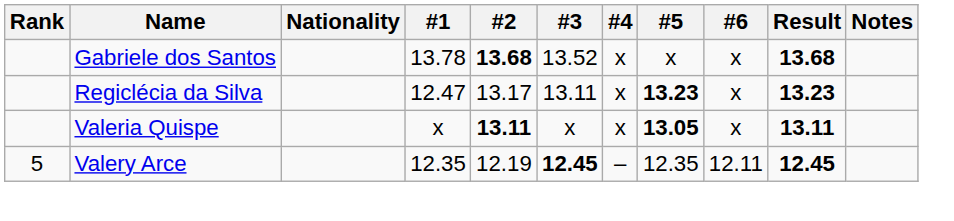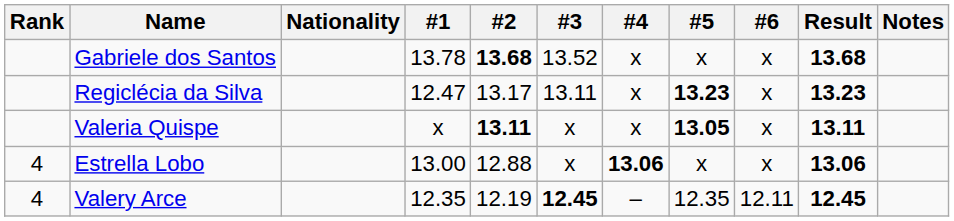 <table class="wikitable sortable" style="text-align:center">
 <tr>
 <th>Rank</th>
 <th>Name</th>
 <th>Nationality</th>
 <th>#1</th>
 <th>#2</th>
 <th>#3</th>
 <th>#4</th>
 <th>#5</th>
 <th>#6</th>
 <th>Result</th>
 <th>Notes</th>
 </tr>
 <tr>
 <td></td>
 <td align=left><a href='#'>Gabriele dos Santos</a></td>
 <td align=left></td>
 <td>13.78</td>
 <td><strong>13.68</strong></td>
 <td>13.52</td>
 <td>x</td>
 <td>x</td>
 <td>x</td>
 <td><strong>13.68</strong></td>
 <td></td>
 </tr>
 <tr>
 <td></td>
 <td align=left><a href='#'>Regiclécia da Silva</a></td>
 <td align=left></td>
 <td>12.47</td>
 <td>13.17</td>
 <td>13.11</td>
 <td>x</td>
 <td><strong>13.23</strong></td>
 <td>x</td>
 <td><strong>13.23</strong></td>
 <td></td>
 </tr>
 <tr>
 <td></td>
 <td align=left><a href='#'>Valeria Quispe</a></td>
 <td align=left></td>
 <td>x</td>
 <td><strong>13.11</strong></td>
 <td>x</td>
 <td>x</td>
 <td><strong>13.05</strong></td>
 <td>x</td>
 <td><strong>13.11</strong></td>
 <td></td>
 </tr>
 <tr>
-<td>5</td>
+<td>4</td>
+<td align=left><a href='#'>Estrella Lobo</a></td>
+<td align=left></td>
+<td>13.00</td>
+<td>12.88</td>
+<td>x</td>
+<td><strong>13.06</strong></td>
+<td>x</td>
+<td>x</td>
+<td><strong>13.06</strong></td>
+<td><strong></strong></td>
+</tr>
+<tr>
+<td>4</td>
 <td align=left><a href='#'>Valery Arce</a></td>
 <td align=left></td>
 <td>12.35</td>
 <td>12.19</td>
 <td><strong>12.45</strong></td>
 <td>–</td>
 <td>12.35</td>
 <td>12.11</td>
 <td><strong>12.45</strong></td>
 <td></td>
 </tr>
 </table>
